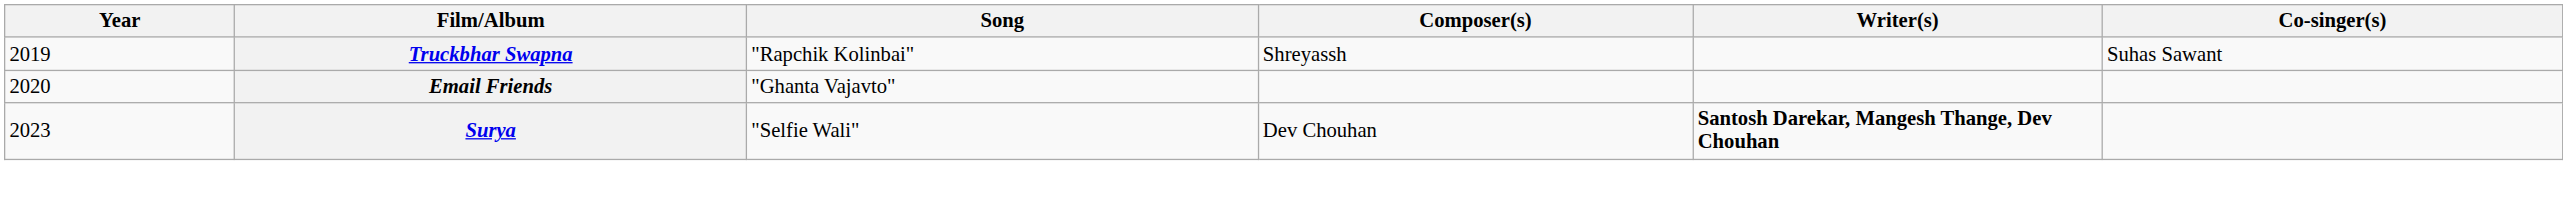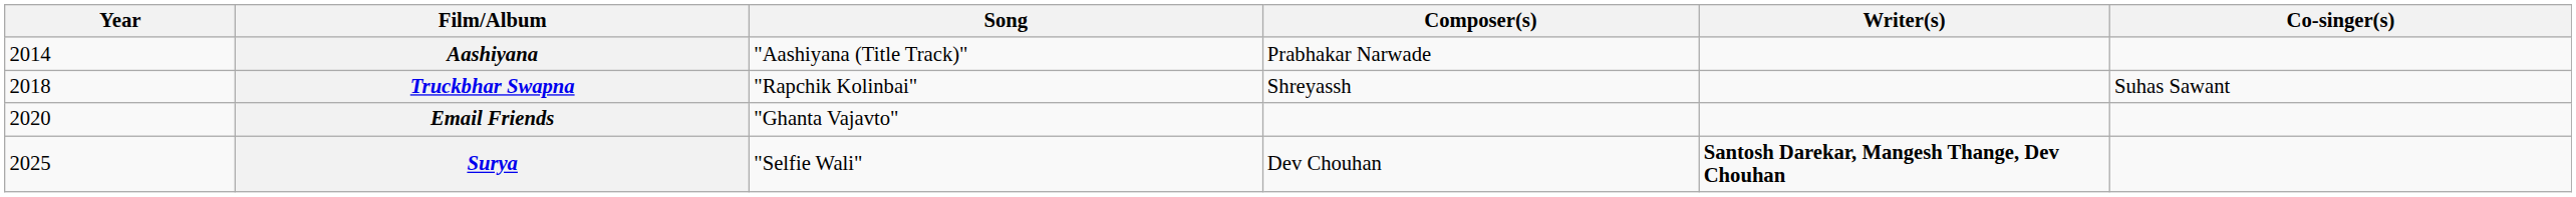 <table class="wikitable plainrowheaders" width="100%" textcolor:#000;">
 <tr>
 <th scope="col" width=9%><strong>Year</strong></th>
 <th scope="col" width=20%><strong>Film/Album</strong></th>
 <th scope="col" width=20%><strong>Song</strong></th>
 <th scope="col" width=17%><strong>Composer(s)</strong></th>
 <th scope="col" width=16%><strong>Writer(s)</strong></th>
 <th scope="col" width=18%><strong>Co-singer(s)</strong></th>
 </tr>
 <tr>
-<td>2019</td>
+<td>2014</td>
+<th scope="row"><em>Aashiyana</em></th>
+<td>"Aashiyana (Title Track)"</td>
+<td>Prabhakar Narwade</td>
+<td></td>
+<td></td>
+</tr>
+<tr>
+<td>2018</td>
 <th scope="row"><em><a href='#'>Truckbhar Swapna</a></em></th>
 <td>"Rapchik Kolinbai"</td>
 <td>Shreyassh</td>
 <td></td>
 <td>Suhas Sawant</td>
 </tr>
 <tr>
 <td>2020</td>
 <th scope="row"><em>Email Friends</em></th>
 <td>"Ghanta Vajavto"</td>
 <td></td>
 <td></td>
 <td></td>
 </tr>
 <tr>
-<td>2023</td>
+<td>2025</td>
 <th scope="row"><em><a href='#'>Surya</a></em></th>
 <td>"Selfie Wali"</td>
 <td>Dev Chouhan</td>
 <td><strong>Santosh Darekar, Mangesh Thange, Dev Chouhan</strong></td>
 <td></td>
 </tr>
 </table>
